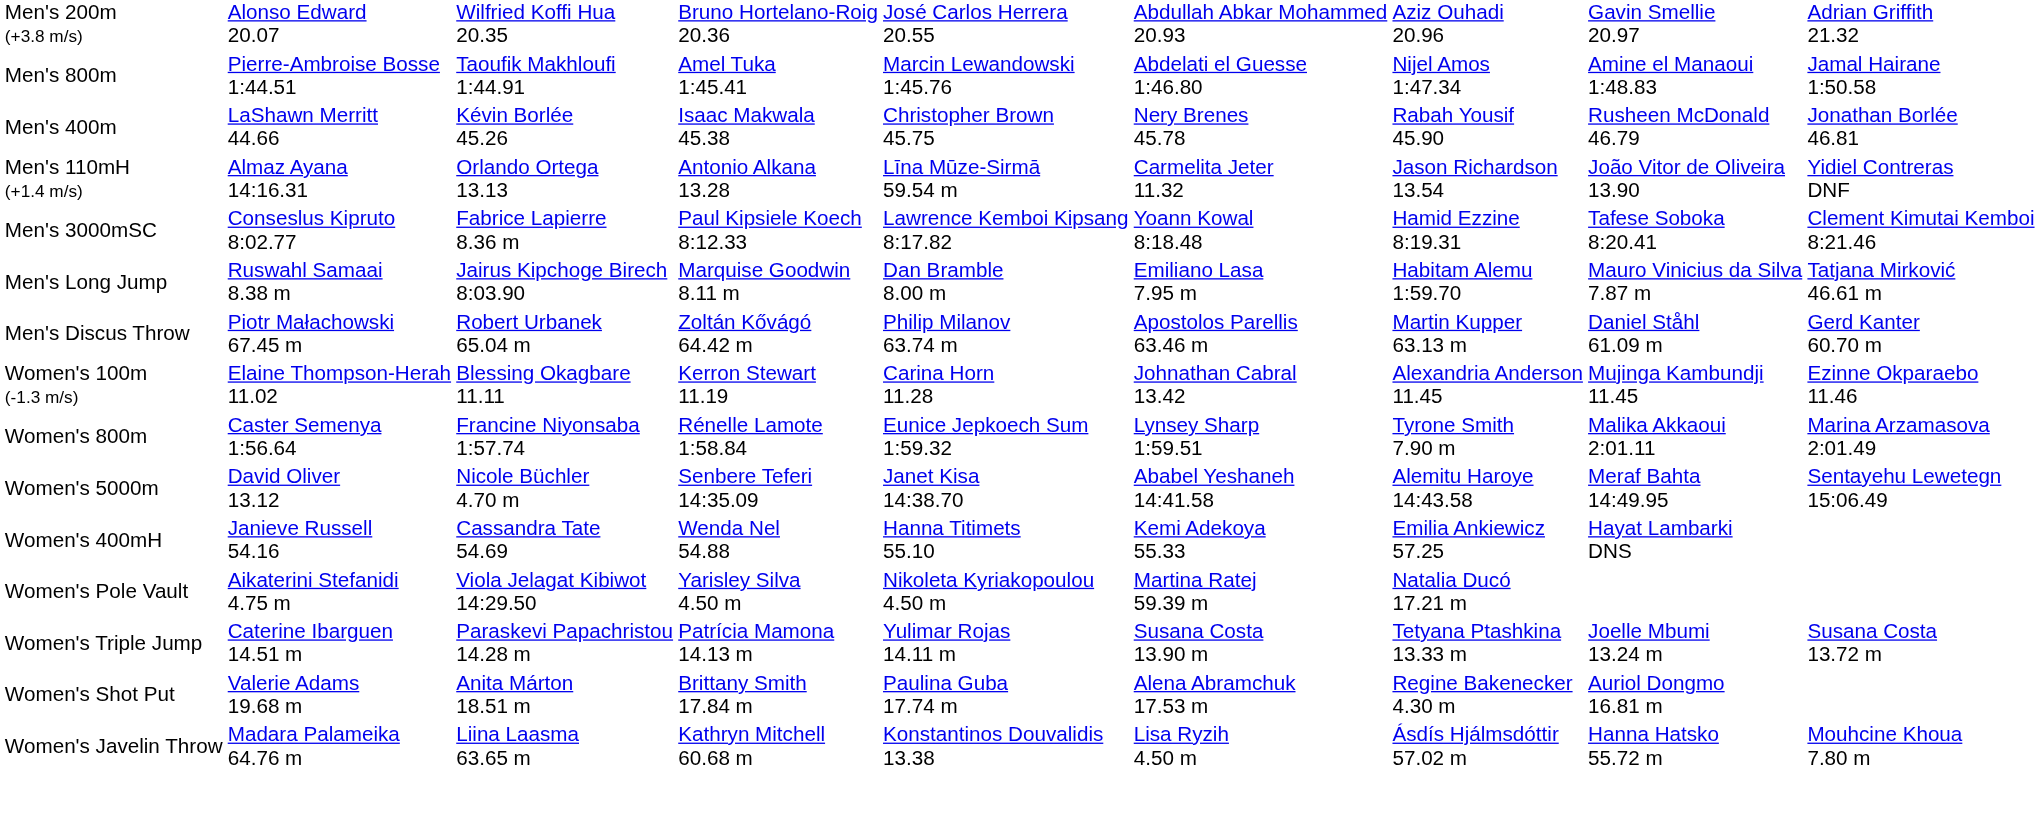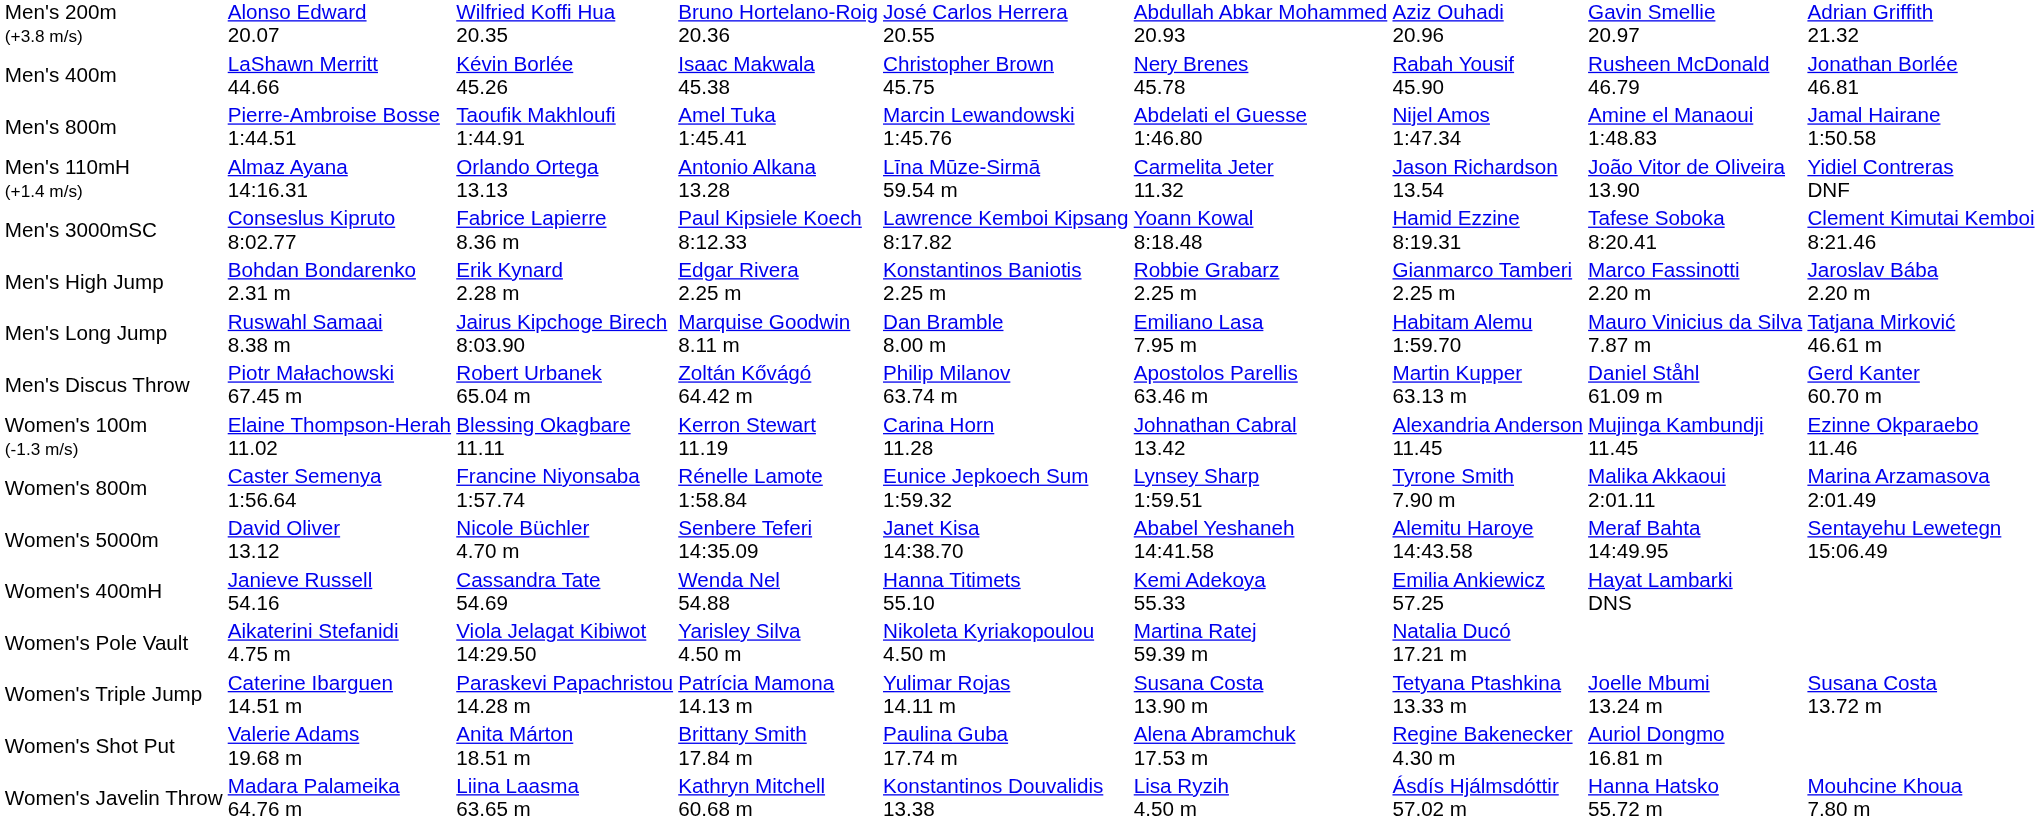 <table>
 <tr>
 <td>Men's 200m<br><small>(+3.8 m/s)</small></td>
 <td><a href='#'>Alonso Edward</a><br>  20.07</td>
 <td><a href='#'>Wilfried Koffi Hua</a><br>  20.35</td>
 <td><a href='#'>Bruno Hortelano-Roig</a><br>  20.36</td>
 <td><a href='#'>José Carlos Herrera</a><br>  20.55</td>
 <td><a href='#'>Abdullah Abkar Mohammed</a><br>  20.93</td>
 <td><a href='#'>Aziz Ouhadi</a><br>  20.96</td>
 <td><a href='#'>Gavin Smellie</a><br>  20.97</td>
 <td><a href='#'>Adrian Griffith</a><br>  21.32</td>
 </tr>
 <tr>
+<td>Men's 400m</td>
+<td><a href='#'>LaShawn Merritt</a><br>  44.66</td>
+<td><a href='#'>Kévin Borlée</a><br>  45.26</td>
+<td><a href='#'>Isaac Makwala</a><br>  45.38</td>
+<td><a href='#'>Christopher Brown</a><br>  45.75</td>
+<td><a href='#'>Nery Brenes</a><br>  45.78</td>
+<td><a href='#'>Rabah Yousif</a><br>  45.90</td>
+<td><a href='#'>Rusheen McDonald</a><br>  46.79</td>
+<td><a href='#'>Jonathan Borlée</a><br>  46.81</td>
+</tr>
+<tr>
 <td>Men's 800m</td>
 <td><a href='#'>Pierre-Ambroise Bosse</a><br>  1:44.51</td>
 <td><a href='#'>Taoufik Makhloufi</a><br>  1:44.91</td>
 <td><a href='#'>Amel Tuka</a><br>  1:45.41</td>
 <td><a href='#'>Marcin Lewandowski</a><br>  1:45.76</td>
 <td><a href='#'>Abdelati el Guesse</a><br>  1:46.80</td>
 <td><a href='#'>Nijel Amos</a><br>  1:47.34</td>
 <td><a href='#'>Amine el Manaoui</a><br>  1:48.83</td>
 <td><a href='#'>Jamal Hairane</a><br>  1:50.58</td>
-</tr>
-<tr>
-<td>Men's 400m</td>
-<td><a href='#'>LaShawn Merritt</a><br>  44.66</td>
-<td><a href='#'>Kévin Borlée</a><br>  45.26</td>
-<td><a href='#'>Isaac Makwala</a><br>  45.38</td>
-<td><a href='#'>Christopher Brown</a><br>  45.75</td>
-<td><a href='#'>Nery Brenes</a><br>  45.78</td>
-<td><a href='#'>Rabah Yousif</a><br>  45.90</td>
-<td><a href='#'>Rusheen McDonald</a><br>  46.79</td>
-<td><a href='#'>Jonathan Borlée</a><br>  46.81</td>
 </tr>
 <tr>
 <td>Men's 110mH<br><small>(+1.4 m/s)</small></td>
 <td><a href='#'>Almaz Ayana</a><br>  14:16.31</td>
 <td><a href='#'>Orlando Ortega</a><br>  13.13</td>
 <td><a href='#'>Antonio Alkana</a><br>  13.28</td>
 <td><a href='#'>Līna Mūze-Sirmā</a><br>  59.54 m</td>
 <td><a href='#'>Carmelita Jeter</a><br>  11.32</td>
 <td><a href='#'>Jason Richardson</a><br>  13.54</td>
 <td><a href='#'>João Vitor de Oliveira</a><br>  13.90</td>
 <td><a href='#'>Yidiel Contreras</a><br>  DNF</td>
 </tr>
 <tr>
 <td>Men's 3000mSC</td>
 <td><a href='#'>Conseslus Kipruto</a><br>  8:02.77</td>
 <td><a href='#'>Fabrice Lapierre</a><br>  8.36 m</td>
 <td><a href='#'>Paul Kipsiele Koech</a><br>  8:12.33</td>
 <td><a href='#'>Lawrence Kemboi Kipsang</a><br>  8:17.82</td>
 <td><a href='#'>Yoann Kowal</a><br>  8:18.48</td>
 <td><a href='#'>Hamid Ezzine</a><br>  8:19.31</td>
 <td><a href='#'>Tafese Soboka</a><br>  8:20.41</td>
 <td><a href='#'>Clement Kimutai Kemboi</a><br>  8:21.46</td>
+</tr>
+<tr>
+<td>Men's High Jump</td>
+<td><a href='#'>Bohdan Bondarenko</a><br>  2.31 m</td>
+<td><a href='#'>Erik Kynard</a><br>  2.28 m</td>
+<td><a href='#'>Edgar Rivera</a><br>  2.25 m</td>
+<td><a href='#'>Konstantinos Baniotis</a><br>  2.25 m</td>
+<td><a href='#'>Robbie Grabarz</a><br>  2.25 m</td>
+<td><a href='#'>Gianmarco Tamberi</a><br>  2.25 m</td>
+<td><a href='#'>Marco Fassinotti</a><br>  2.20 m</td>
+<td><a href='#'>Jaroslav Bába</a><br>  2.20 m</td>
 </tr>
 <tr>
 <td>Men's Long Jump</td>
 <td><a href='#'>Ruswahl Samaai</a><br>  8.38 m</td>
 <td><a href='#'>Jairus Kipchoge Birech</a><br>  8:03.90</td>
 <td><a href='#'>Marquise Goodwin</a><br>  8.11 m</td>
 <td><a href='#'>Dan Bramble</a><br>  8.00 m</td>
 <td><a href='#'>Emiliano Lasa</a><br>  7.95 m</td>
 <td><a href='#'>Habitam Alemu</a><br>  1:59.70</td>
 <td><a href='#'>Mauro Vinicius da Silva</a><br>  7.87 m</td>
 <td><a href='#'>Tatjana Mirković</a><br>  46.61 m</td>
 </tr>
 <tr>
 <td>Men's Discus Throw</td>
 <td><a href='#'>Piotr Małachowski</a><br>  67.45 m</td>
 <td><a href='#'>Robert Urbanek</a><br>  65.04 m</td>
 <td><a href='#'>Zoltán Kővágó</a><br>  64.42 m</td>
 <td><a href='#'>Philip Milanov</a><br>  63.74 m</td>
 <td><a href='#'>Apostolos Parellis</a><br>  63.46 m</td>
 <td><a href='#'>Martin Kupper</a><br>  63.13 m</td>
 <td><a href='#'>Daniel Ståhl</a><br>  61.09 m</td>
 <td><a href='#'>Gerd Kanter</a><br>  60.70 m</td>
 </tr>
 <tr>
 <td>Women's 100m<br><small>(-1.3 m/s)</small></td>
 <td><a href='#'>Elaine Thompson-Herah</a><br>  11.02</td>
 <td><a href='#'>Blessing Okagbare</a><br>  11.11</td>
 <td><a href='#'>Kerron Stewart</a><br>  11.19</td>
 <td><a href='#'>Carina Horn</a><br>  11.28</td>
 <td><a href='#'>Johnathan Cabral</a><br>  13.42</td>
 <td><a href='#'>Alexandria Anderson</a><br>  11.45</td>
 <td><a href='#'>Mujinga Kambundji</a><br>  11.45</td>
 <td><a href='#'>Ezinne Okparaebo</a><br>  11.46</td>
 </tr>
 <tr>
 <td>Women's 800m</td>
 <td><a href='#'>Caster Semenya</a><br>  1:56.64</td>
 <td><a href='#'>Francine Niyonsaba</a><br>  1:57.74</td>
 <td><a href='#'>Rénelle Lamote</a><br>  1:58.84</td>
 <td><a href='#'>Eunice Jepkoech Sum</a><br>  1:59.32</td>
 <td><a href='#'>Lynsey Sharp</a><br>  1:59.51</td>
 <td><a href='#'>Tyrone Smith</a><br>  7.90 m</td>
 <td><a href='#'>Malika Akkaoui</a><br>  2:01.11</td>
 <td><a href='#'>Marina Arzamasova</a><br>  2:01.49</td>
 </tr>
 <tr>
 <td>Women's 5000m</td>
 <td><a href='#'>David Oliver</a><br>  13.12</td>
 <td><a href='#'>Nicole Büchler</a><br>  4.70 m</td>
 <td><a href='#'>Senbere Teferi</a><br>  14:35.09</td>
 <td><a href='#'>Janet Kisa</a><br>  14:38.70</td>
 <td><a href='#'>Ababel Yeshaneh</a><br>  14:41.58</td>
 <td><a href='#'>Alemitu Haroye</a><br>  14:43.58</td>
 <td><a href='#'>Meraf Bahta</a><br>  14:49.95</td>
 <td><a href='#'>Sentayehu Lewetegn</a><br>  15:06.49</td>
 </tr>
 <tr>
 <td>Women's 400mH</td>
 <td><a href='#'>Janieve Russell</a><br>  54.16</td>
 <td><a href='#'>Cassandra Tate</a><br>  54.69</td>
 <td><a href='#'>Wenda Nel</a><br>  54.88</td>
 <td><a href='#'>Hanna Titimets</a><br>  55.10</td>
 <td><a href='#'>Kemi Adekoya</a><br>  55.33</td>
 <td><a href='#'>Emilia Ankiewicz</a><br>  57.25</td>
 <td><a href='#'>Hayat Lambarki</a><br>  DNS</td>
 </tr>
 <tr>
 <td>Women's Pole Vault</td>
 <td><a href='#'>Aikaterini Stefanidi</a><br>  4.75 m</td>
 <td><a href='#'>Viola Jelagat Kibiwot</a><br>  14:29.50</td>
 <td><a href='#'>Yarisley Silva</a><br>  4.50 m</td>
 <td><a href='#'>Nikoleta Kyriakopoulou</a><br>  4.50 m</td>
 <td><a href='#'>Martina Ratej</a><br>  59.39 m</td>
 <td><a href='#'>Natalia Ducó</a><br>  17.21 m</td>
 </tr>
 <tr>
 <td>Women's Triple Jump</td>
 <td><a href='#'>Caterine Ibarguen</a><br>  14.51 m</td>
 <td><a href='#'>Paraskevi Papachristou</a><br>  14.28 m</td>
 <td><a href='#'>Patrícia Mamona</a><br>  14.13 m</td>
 <td><a href='#'>Yulimar Rojas</a><br>  14.11 m</td>
 <td><a href='#'>Susana Costa</a><br>  13.90 m</td>
 <td><a href='#'>Tetyana Ptashkina</a><br>  13.33 m</td>
 <td><a href='#'>Joelle Mbumi</a><br>  13.24 m</td>
 <td><a href='#'>Susana Costa</a><br>  13.72 m</td>
 </tr>
 <tr>
 <td>Women's Shot Put</td>
 <td><a href='#'>Valerie Adams</a><br>  19.68 m</td>
 <td><a href='#'>Anita Márton</a><br>  18.51 m</td>
 <td><a href='#'>Brittany Smith</a><br>  17.84 m</td>
 <td><a href='#'>Paulina Guba</a><br>  17.74 m</td>
 <td><a href='#'>Alena Abramchuk</a><br>  17.53 m</td>
 <td><a href='#'>Regine Bakenecker</a><br>  4.30 m</td>
 <td><a href='#'>Auriol Dongmo</a><br>  16.81 m</td>
 </tr>
 <tr>
 <td>Women's Javelin Throw</td>
 <td><a href='#'>Madara Palameika</a><br>  64.76 m</td>
 <td><a href='#'>Liina Laasma</a><br>  63.65 m</td>
 <td><a href='#'>Kathryn Mitchell</a><br>  60.68 m</td>
 <td><a href='#'>Konstantinos Douvalidis</a><br>  13.38</td>
 <td><a href='#'>Lisa Ryzih</a><br>  4.50 m</td>
 <td><a href='#'>Ásdís Hjálmsdóttir</a><br>  57.02 m</td>
 <td><a href='#'>Hanna Hatsko</a><br>  55.72 m</td>
 <td><a href='#'>Mouhcine Khoua</a><br>  7.80 m</td>
 </tr>
 </table>
